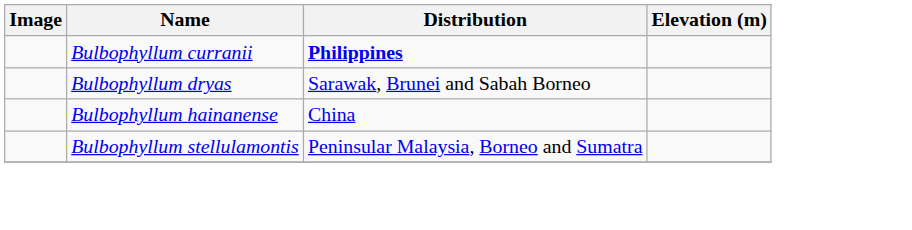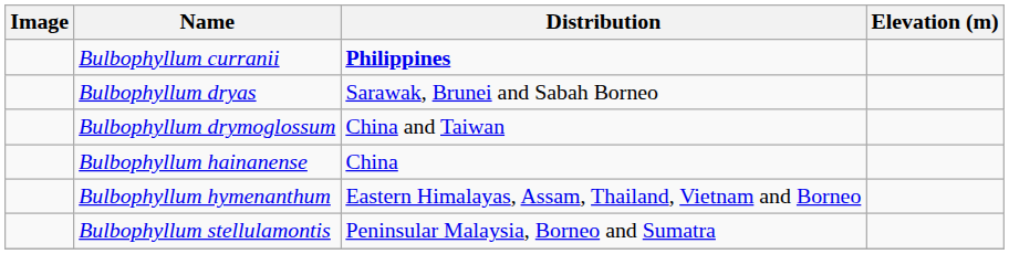 <table class="wikitable collapsible">
 <tr>
 <th>Image</th>
 <th>Name</th>
 <th>Distribution</th>
 <th>Elevation (m)</th>
 </tr>
 <tr>
 <td></td>
 <td><em><a href='#'>Bulbophyllum curranii </a></em> </td>
 <td><strong><a href='#'>Philippines</a></strong></td>
 <td></td>
 </tr>
 <tr>
 <td></td>
 <td><em><a href='#'>Bulbophyllum dryas </a></em> </td>
 <td><a href='#'>Sarawak</a>, <a href='#'>Brunei</a> and Sabah Borneo</td>
 <td></td>
 </tr>
 <tr>
 <td></td>
+<td><em><a href='#'>Bulbophyllum drymoglossum</a></em> </td>
+<td><a href='#'>China</a> and <a href='#'>Taiwan</a></td>
+<td></td>
+</tr>
+<tr>
+<td></td>
 <td><em><a href='#'>Bulbophyllum hainanense</a></em> </td>
 <td><a href='#'>China</a></td>
+<td></td>
+</tr>
+<tr>
+<td></td>
+<td><em><a href='#'>Bulbophyllum hymenanthum</a></em> </td>
+<td><a href='#'>Eastern Himalayas</a>, <a href='#'>Assam</a>, <a href='#'>Thailand</a>, <a href='#'>Vietnam</a> and <a href='#'>Borneo</a></td>
 <td></td>
 </tr>
 <tr>
 <td></td>
 <td><em><a href='#'>Bulbophyllum stellulamontis</a></em> </td>
 <td><a href='#'>Peninsular Malaysia</a>, <a href='#'>Borneo</a> and <a href='#'>Sumatra</a></td>
 <td></td>
 </tr>
 <tr>
 </tr>
 </table>
